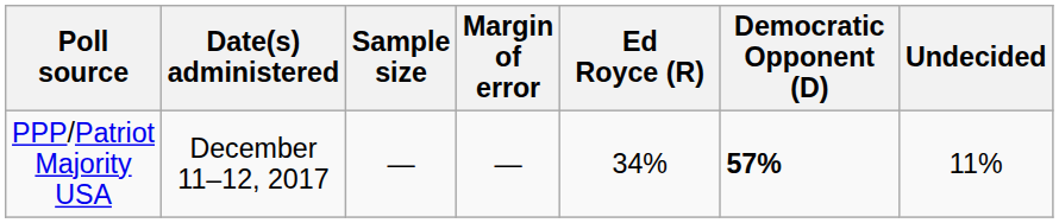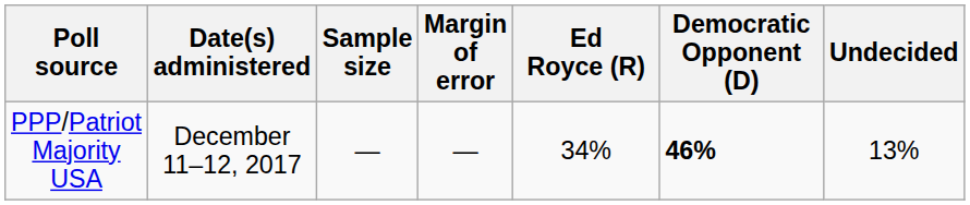 <table class="wikitable">
 <tr>
 <th>Poll source</th>
 <th>Date(s)<br>administered</th>
 <th>Sample<br>size</th>
 <th>Margin of<br>error</th>
 <th style="width:100px;">Ed<br>Royce (R)</th>
 <th style="width:100px;">Democratic<br>Opponent (D)</th>
 <th>Undecided</th>
 </tr>
 <tr>
 <td align=center><a href='#'>PPP</a>/<a href='#'>Patriot Majority USA</a></td>
 <td align=center>December 11–12, 2017</td>
 <td align=center>—</td>
 <td align=center>—</td>
 <td align=center>34%</td>
-<td><strong>57%</strong></td>
-<td align=center>11%</td>
+<td><strong>46%</strong></td>
+<td align=center>13%</td>
 </tr>
 </table>
